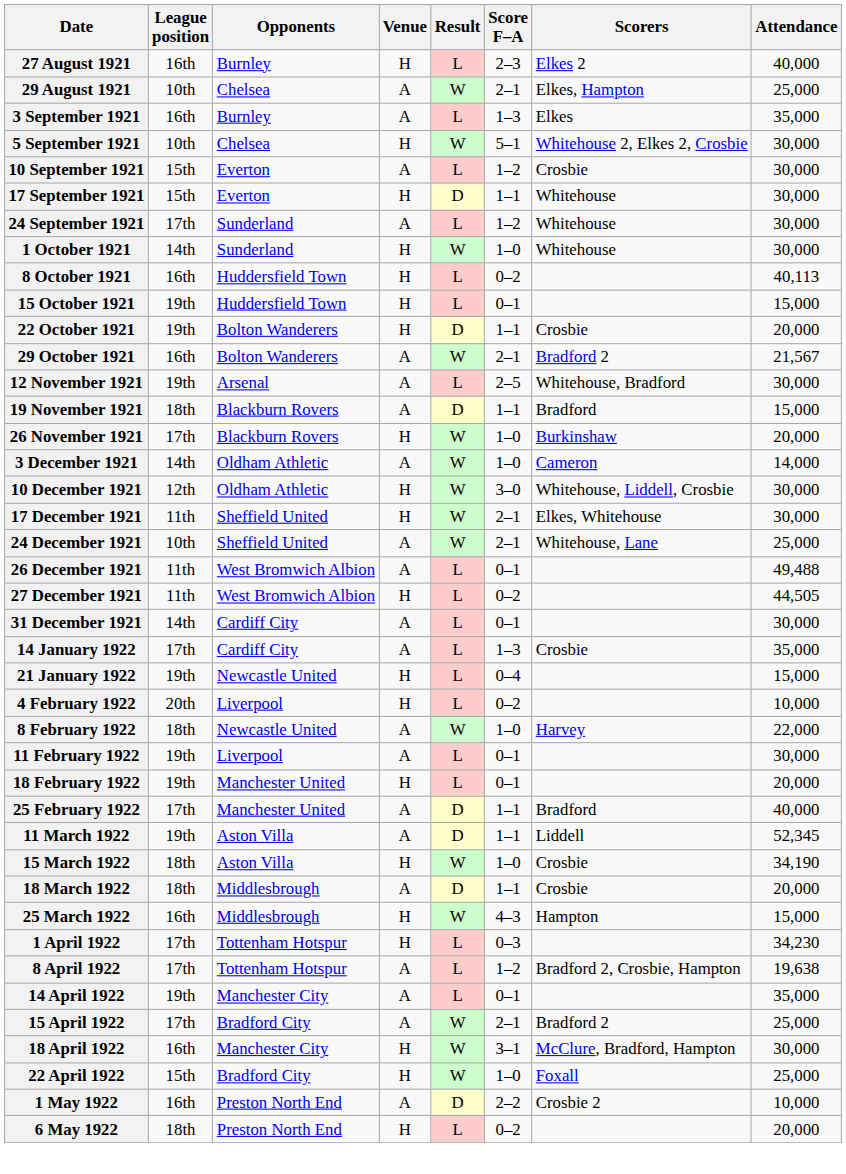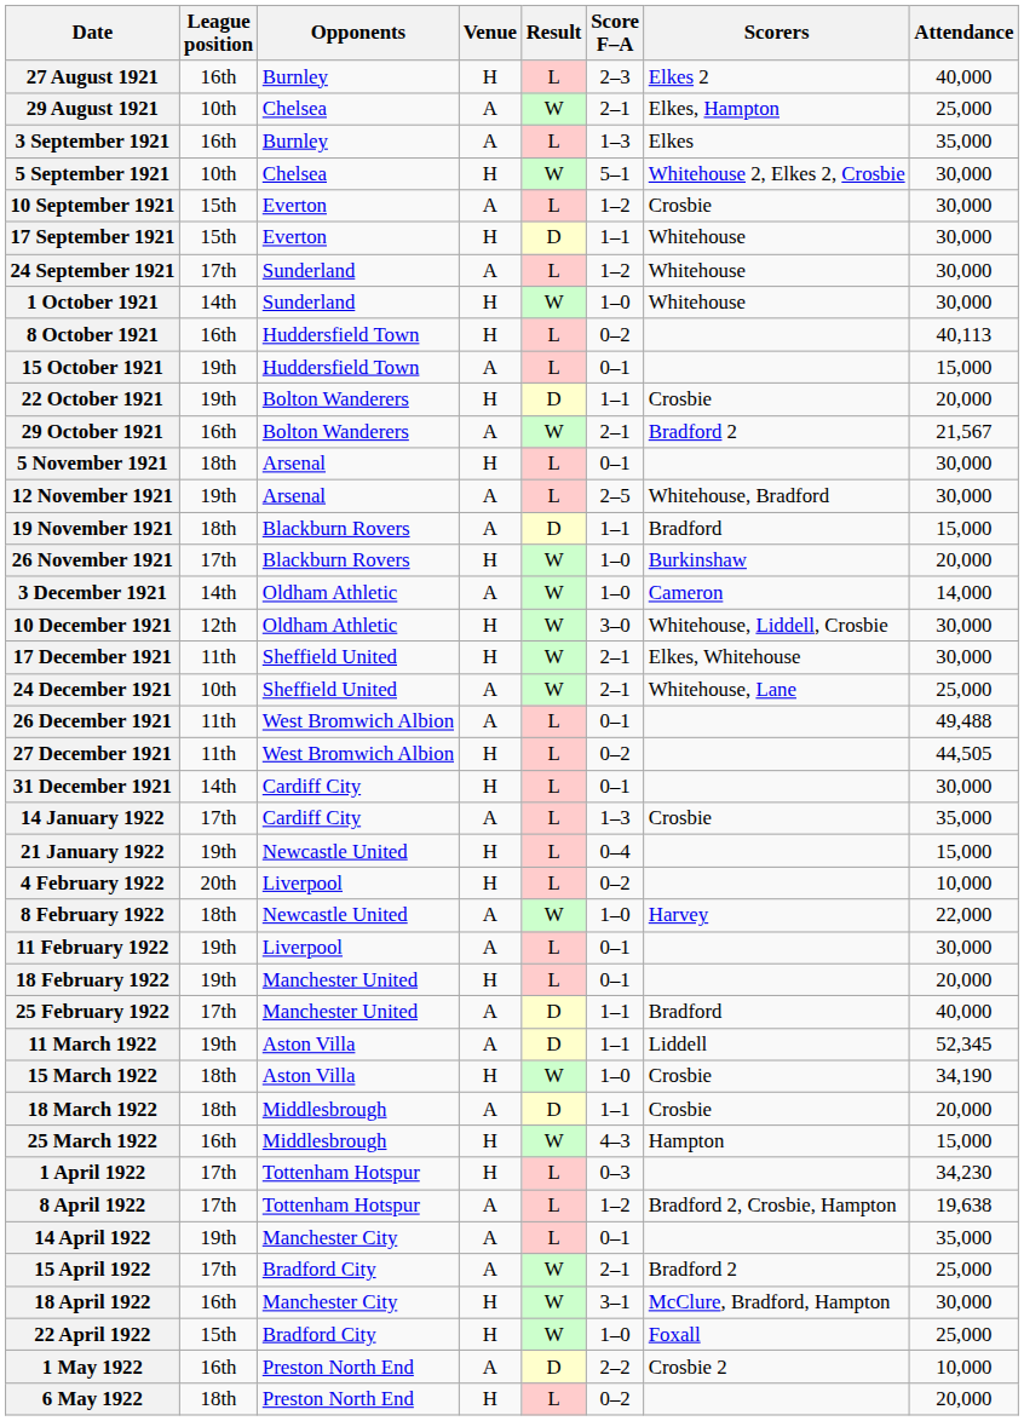 <table class="wikitable plainrowheaders" style="text-align:center">
 <tr>
 <th scope="col">Date</th>
 <th scope="col">League<br>position</th>
 <th scope="col">Opponents</th>
 <th scope="col">Venue</th>
 <th scope="col">Result</th>
 <th scope="col">Score<br>F–A</th>
 <th scope="col">Scorers</th>
 <th scope="col">Attendance</th>
 </tr>
 <tr>
 <th scope="row">27 August 1921</th>
 <td>16th</td>
 <td align="left"><a href='#'>Burnley</a></td>
 <td>H</td>
 <td style=background:#fcc>L</td>
 <td>2–3</td>
 <td align="left"><a href='#'>Elkes</a> 2</td>
 <td>40,000</td>
 </tr>
 <tr>
 <th scope="row">29 August 1921</th>
 <td>10th</td>
 <td align="left"><a href='#'>Chelsea</a></td>
 <td>A</td>
 <td style=background:#cfc>W</td>
 <td>2–1</td>
 <td align="left">Elkes, <a href='#'>Hampton</a></td>
 <td>25,000</td>
 </tr>
 <tr>
 <th scope="row">3 September 1921</th>
 <td>16th</td>
 <td align="left"><a href='#'>Burnley</a></td>
 <td>A</td>
 <td style=background:#fcc>L</td>
 <td>1–3</td>
 <td align="left">Elkes</td>
 <td>35,000</td>
 </tr>
 <tr>
 <th scope="row">5 September 1921</th>
 <td>10th</td>
 <td align="left"><a href='#'>Chelsea</a></td>
 <td>H</td>
 <td style=background:#cfc>W</td>
 <td>5–1</td>
 <td align="left"><a href='#'>Whitehouse</a> 2, Elkes 2, <a href='#'>Crosbie</a></td>
 <td>30,000</td>
 </tr>
 <tr>
 <th scope="row">10 September 1921</th>
 <td>15th</td>
 <td align="left"><a href='#'>Everton</a></td>
 <td>A</td>
 <td style=background:#fcc>L</td>
 <td>1–2</td>
 <td align="left">Crosbie</td>
 <td>30,000</td>
 </tr>
 <tr>
 <th scope="row">17 September 1921</th>
 <td>15th</td>
 <td align="left"><a href='#'>Everton</a></td>
 <td>H</td>
 <td style=background:#ffc>D</td>
 <td>1–1</td>
 <td align="left">Whitehouse</td>
 <td>30,000</td>
 </tr>
 <tr>
 <th scope="row">24 September 1921</th>
 <td>17th</td>
 <td align="left"><a href='#'>Sunderland</a></td>
 <td>A</td>
 <td style=background:#fcc>L</td>
 <td>1–2</td>
 <td align="left">Whitehouse</td>
 <td>30,000</td>
 </tr>
 <tr>
 <th scope="row">1 October 1921</th>
 <td>14th</td>
 <td align="left"><a href='#'>Sunderland</a></td>
 <td>H</td>
 <td style=background:#cfc>W</td>
 <td>1–0</td>
 <td align="left">Whitehouse</td>
 <td>30,000</td>
 </tr>
 <tr>
 <th scope="row">8 October 1921</th>
 <td>16th</td>
 <td align="left"><a href='#'>Huddersfield Town</a></td>
 <td>H</td>
 <td style=background:#fcc>L</td>
 <td>0–2</td>
 <td></td>
 <td>40,113</td>
 </tr>
 <tr>
 <th scope="row">15 October 1921</th>
 <td>19th</td>
 <td align="left"><a href='#'>Huddersfield Town</a></td>
-<td>H</td>
+<td>A</td>
 <td style=background:#fcc>L</td>
 <td>0–1</td>
 <td></td>
 <td>15,000</td>
 </tr>
 <tr>
 <th scope="row">22 October 1921</th>
 <td>19th</td>
 <td align="left"><a href='#'>Bolton Wanderers</a></td>
 <td>H</td>
 <td style=background:#ffc>D</td>
 <td>1–1</td>
 <td align="left">Crosbie</td>
 <td>20,000</td>
 </tr>
 <tr>
 <th scope="row">29 October 1921</th>
 <td>16th</td>
 <td align="left"><a href='#'>Bolton Wanderers</a></td>
 <td>A</td>
 <td style=background:#cfc>W</td>
 <td>2–1</td>
 <td align="left"><a href='#'>Bradford</a> 2</td>
 <td>21,567</td>
+</tr>
+<tr>
+<th scope="row">5 November 1921</th>
+<td>18th</td>
+<td align="left"><a href='#'>Arsenal</a></td>
+<td>H</td>
+<td style=background:#fcc>L</td>
+<td>0–1</td>
+<td></td>
+<td>30,000</td>
 </tr>
 <tr>
 <th scope="row">12 November 1921</th>
 <td>19th</td>
 <td align="left"><a href='#'>Arsenal</a></td>
 <td>A</td>
 <td style=background:#fcc>L</td>
 <td>2–5</td>
 <td align="left">Whitehouse, Bradford</td>
 <td>30,000</td>
 </tr>
 <tr>
 <th scope="row">19 November 1921</th>
 <td>18th</td>
 <td align="left"><a href='#'>Blackburn Rovers</a></td>
 <td>A</td>
 <td style=background:#ffc>D</td>
 <td>1–1</td>
 <td align="left">Bradford</td>
 <td>15,000</td>
 </tr>
 <tr>
 <th scope="row">26 November 1921</th>
 <td>17th</td>
 <td align="left"><a href='#'>Blackburn Rovers</a></td>
 <td>H</td>
 <td style=background:#cfc>W</td>
 <td>1–0</td>
 <td align="left"><a href='#'>Burkinshaw</a></td>
 <td>20,000</td>
 </tr>
 <tr>
 <th scope="row">3 December 1921</th>
 <td>14th</td>
 <td align="left"><a href='#'>Oldham Athletic</a></td>
 <td>A</td>
 <td style=background:#cfc>W</td>
 <td>1–0</td>
 <td align="left"><a href='#'>Cameron</a></td>
 <td>14,000</td>
 </tr>
 <tr>
 <th scope="row">10 December 1921</th>
 <td>12th</td>
 <td align="left"><a href='#'>Oldham Athletic</a></td>
 <td>H</td>
 <td style=background:#cfc>W</td>
 <td>3–0</td>
 <td align="left">Whitehouse, <a href='#'>Liddell</a>, Crosbie</td>
 <td>30,000</td>
 </tr>
 <tr>
 <th scope="row">17 December 1921</th>
 <td>11th</td>
 <td align="left"><a href='#'>Sheffield United</a></td>
 <td>H</td>
 <td style=background:#cfc>W</td>
 <td>2–1</td>
 <td align="left">Elkes, Whitehouse</td>
 <td>30,000</td>
 </tr>
 <tr>
 <th scope="row">24 December 1921</th>
 <td>10th</td>
 <td align="left"><a href='#'>Sheffield United</a></td>
 <td>A</td>
 <td style=background:#cfc>W</td>
 <td>2–1</td>
 <td align="left">Whitehouse, <a href='#'>Lane</a></td>
 <td>25,000</td>
 </tr>
 <tr>
 <th scope="row">26 December 1921</th>
 <td>11th</td>
 <td align="left"><a href='#'>West Bromwich Albion</a></td>
 <td>A</td>
 <td style=background:#fcc>L</td>
 <td>0–1</td>
 <td></td>
 <td>49,488</td>
 </tr>
 <tr>
 <th scope="row">27 December 1921</th>
 <td>11th</td>
 <td align="left"><a href='#'>West Bromwich Albion</a></td>
 <td>H</td>
 <td style=background:#fcc>L</td>
 <td>0–2</td>
 <td></td>
 <td>44,505</td>
 </tr>
 <tr>
 <th scope="row">31 December 1921</th>
 <td>14th</td>
 <td align="left"><a href='#'>Cardiff City</a></td>
-<td>A</td>
+<td>H</td>
 <td style=background:#fcc>L</td>
 <td>0–1</td>
 <td></td>
 <td>30,000</td>
 </tr>
 <tr>
 <th scope="row">14 January 1922</th>
 <td>17th</td>
 <td align="left"><a href='#'>Cardiff City</a></td>
 <td>A</td>
 <td style=background:#fcc>L</td>
 <td>1–3</td>
 <td align="left">Crosbie</td>
 <td>35,000</td>
 </tr>
 <tr>
 <th scope="row">21 January 1922</th>
 <td>19th</td>
 <td align="left"><a href='#'>Newcastle United</a></td>
 <td>H</td>
 <td style=background:#fcc>L</td>
 <td>0–4</td>
 <td></td>
 <td>15,000</td>
 </tr>
 <tr>
 <th scope="row">4 February 1922</th>
 <td>20th</td>
 <td align="left"><a href='#'>Liverpool</a></td>
 <td>H</td>
 <td style=background:#fcc>L</td>
 <td>0–2</td>
 <td></td>
 <td>10,000</td>
 </tr>
 <tr>
 <th scope="row">8 February 1922</th>
 <td>18th</td>
 <td align="left"><a href='#'>Newcastle United</a></td>
 <td>A</td>
 <td style=background:#cfc>W</td>
 <td>1–0</td>
 <td align="left"><a href='#'>Harvey</a></td>
 <td>22,000</td>
 </tr>
 <tr>
 <th scope="row">11 February 1922</th>
 <td>19th</td>
 <td align="left"><a href='#'>Liverpool</a></td>
 <td>A</td>
 <td style=background:#fcc>L</td>
 <td>0–1</td>
 <td></td>
 <td>30,000</td>
 </tr>
 <tr>
 <th scope="row">18 February 1922</th>
 <td>19th</td>
 <td align="left"><a href='#'>Manchester United</a></td>
 <td>H</td>
 <td style=background:#fcc>L</td>
 <td>0–1</td>
 <td></td>
 <td>20,000</td>
 </tr>
 <tr>
 <th scope="row">25 February 1922</th>
 <td>17th</td>
 <td align="left"><a href='#'>Manchester United</a></td>
 <td>A</td>
 <td style=background:#ffc>D</td>
 <td>1–1</td>
 <td align="left">Bradford</td>
 <td>40,000</td>
 </tr>
 <tr>
 <th scope="row">11 March 1922</th>
 <td>19th</td>
 <td align="left"><a href='#'>Aston Villa</a></td>
 <td>A</td>
 <td style=background:#ffc>D</td>
 <td>1–1</td>
 <td align="left">Liddell</td>
 <td>52,345</td>
 </tr>
 <tr>
 <th scope="row">15 March 1922</th>
 <td>18th</td>
 <td align="left"><a href='#'>Aston Villa</a></td>
 <td>H</td>
 <td style=background:#cfc>W</td>
 <td>1–0</td>
 <td align="left">Crosbie</td>
 <td>34,190</td>
 </tr>
 <tr>
 <th scope="row">18 March 1922</th>
 <td>18th</td>
 <td align="left"><a href='#'>Middlesbrough</a></td>
 <td>A</td>
 <td style=background:#ffc>D</td>
 <td>1–1</td>
 <td align="left">Crosbie</td>
 <td>20,000</td>
 </tr>
 <tr>
 <th scope="row">25 March 1922</th>
 <td>16th</td>
 <td align="left"><a href='#'>Middlesbrough</a></td>
 <td>H</td>
 <td style=background:#cfc>W</td>
 <td>4–3</td>
 <td align="left">Hampton</td>
 <td>15,000</td>
 </tr>
 <tr>
 <th scope="row">1 April 1922</th>
 <td>17th</td>
 <td align="left"><a href='#'>Tottenham Hotspur</a></td>
 <td>H</td>
 <td style=background:#fcc>L</td>
 <td>0–3</td>
 <td></td>
 <td>34,230</td>
 </tr>
 <tr>
 <th scope="row">8 April 1922</th>
 <td>17th</td>
 <td align="left"><a href='#'>Tottenham Hotspur</a></td>
 <td>A</td>
 <td style=background:#fcc>L</td>
 <td>1–2</td>
 <td align="left">Bradford 2, Crosbie, Hampton</td>
 <td>19,638</td>
 </tr>
 <tr>
 <th scope="row">14 April 1922</th>
 <td>19th</td>
 <td align="left"><a href='#'>Manchester City</a></td>
 <td>A</td>
 <td style=background:#fcc>L</td>
 <td>0–1</td>
 <td></td>
 <td>35,000</td>
 </tr>
 <tr>
 <th scope="row">15 April 1922</th>
 <td>17th</td>
 <td align="left"><a href='#'>Bradford City</a></td>
 <td>A</td>
 <td style=background:#cfc>W</td>
 <td>2–1</td>
 <td align="left">Bradford 2</td>
 <td>25,000</td>
 </tr>
 <tr>
 <th scope="row">18 April 1922</th>
 <td>16th</td>
 <td align="left"><a href='#'>Manchester City</a></td>
 <td>H</td>
 <td style=background:#cfc>W</td>
 <td>3–1</td>
 <td align="left"><a href='#'>McClure</a>, Bradford, Hampton</td>
 <td>30,000</td>
 </tr>
 <tr>
 <th scope="row">22 April 1922</th>
 <td>15th</td>
 <td align="left"><a href='#'>Bradford City</a></td>
 <td>H</td>
 <td style=background:#cfc>W</td>
 <td>1–0</td>
 <td align="left"><a href='#'>Foxall</a></td>
 <td>25,000</td>
 </tr>
 <tr>
 <th scope="row">1 May 1922</th>
 <td>16th</td>
 <td align="left"><a href='#'>Preston North End</a></td>
 <td>A</td>
 <td style=background:#ffc>D</td>
 <td>2–2</td>
 <td align="left">Crosbie 2</td>
 <td>10,000</td>
 </tr>
 <tr>
 <th scope="row">6 May 1922</th>
 <td>18th</td>
 <td align="left"><a href='#'>Preston North End</a></td>
 <td>H</td>
 <td style=background:#fcc>L</td>
 <td>0–2</td>
 <td></td>
 <td>20,000</td>
 </tr>
 </table>
